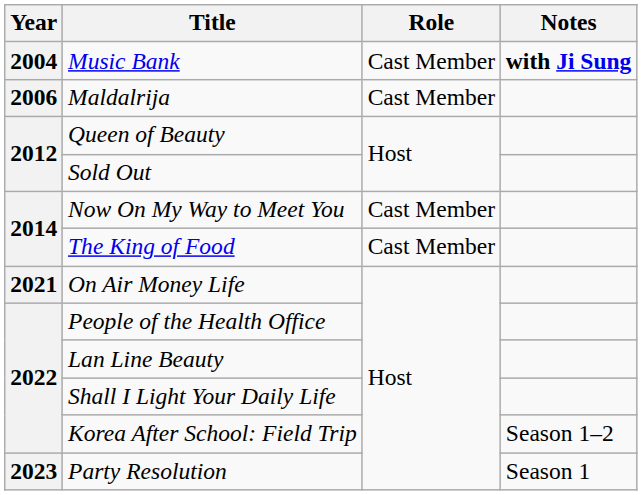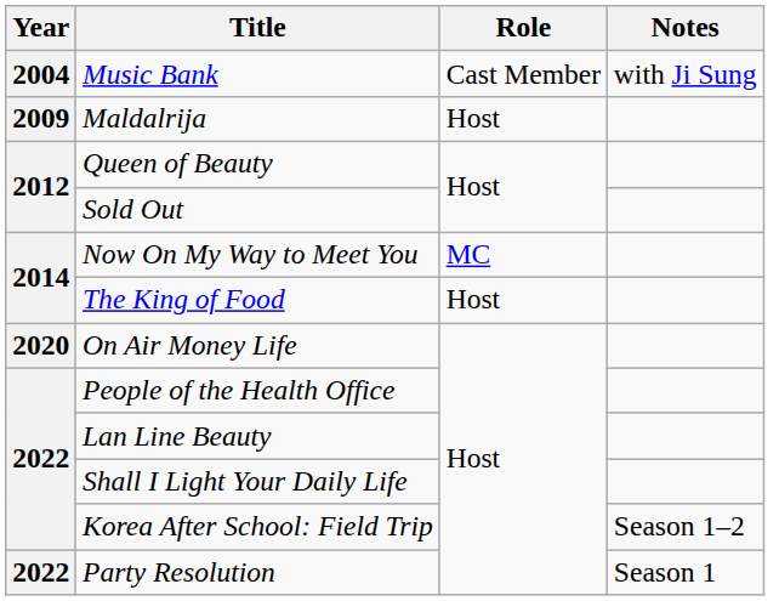 <table class="wikitable plainrowheaders">
 <tr>
 <th scope="col">Year</th>
 <th scope="col">Title</th>
 <th scope="col">Role</th>
 <th scope="col">Notes</th>
 </tr>
 <tr>
 <th scope="row">2004</th>
 <td><em><a href='#'>Music Bank</a></em></td>
 <td>Cast Member</td>
-<td><strong>with <a href='#'>Ji Sung</a></strong></td>
+<td>with <a href='#'>Ji Sung</a></td>
 </tr>
 <tr>
-<th scope="row">2006</th>
+<th scope="row">2009</th>
 <td><em>Maldalrija</em></td>
-<td>Cast Member</td>
+<td>Host</td>
 <td></td>
 </tr>
 <tr>
 <th scope="row" rowspan="2">2012</th>
 <td><em>Queen of Beauty</em></td>
 <td rowspan="2">Host</td>
 <td></td>
 </tr>
 <tr>
 <td><em>Sold Out</em></td>
 <td></td>
 </tr>
 <tr>
 <th scope="row" rowspan="2">2014</th>
 <td><em>Now On My Way to Meet You</em></td>
-<td>Cast Member</td>
+<td><a href='#'>MC</a></td>
 <td></td>
 </tr>
 <tr>
 <td><em><a href='#'>The King of Food</a></em></td>
-<td>Cast Member</td>
+<td>Host</td>
 <td></td>
 </tr>
 <tr>
-<th scope="row">2021</th>
+<th scope="row">2020</th>
 <td><em>On Air Money Life</em></td>
 <td rowspan="6">Host</td>
 <td></td>
 </tr>
 <tr>
 <th scope="row" rowspan="4">2022</th>
 <td><em>People of the Health Office</em></td>
 <td></td>
 </tr>
 <tr>
 <td><em>Lan Line Beauty</em></td>
 <td></td>
 </tr>
 <tr>
 <td><em>Shall I Light Your Daily Life</em></td>
 <td></td>
 </tr>
 <tr>
 <td><em>Korea After School: Field Trip</em></td>
 <td>Season 1–2</td>
 </tr>
 <tr>
-<th scope="row">2023</th>
+<th scope="row">2022</th>
 <td><em>Party Resolution</em></td>
 <td>Season 1</td>
 </tr>
 </table>
